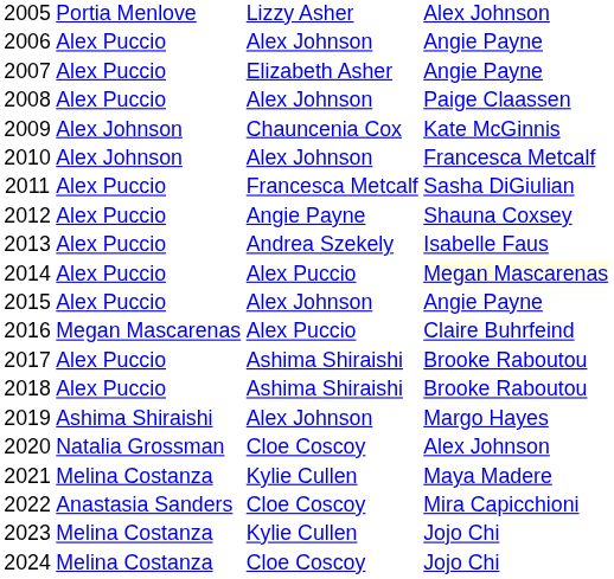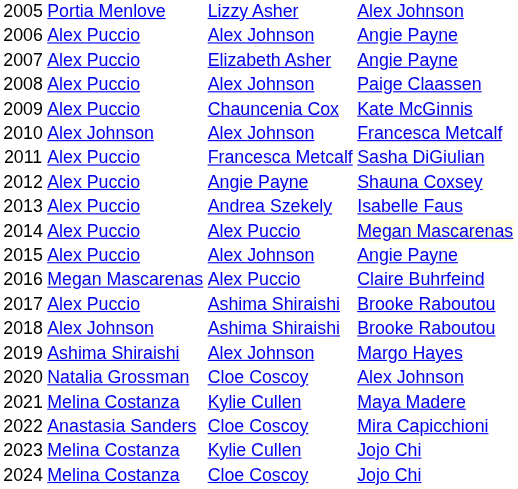 <table>
 <tr>
 <td style="text-align:center;">2005</td>
 <td><a href='#'>Portia Menlove</a></td>
 <td><a href='#'>Lizzy Asher</a></td>
 <td><a href='#'>Alex Johnson</a></td>
 </tr>
 <tr>
 <td style="text-align:center;">2006</td>
 <td><a href='#'>Alex Puccio</a></td>
 <td><a href='#'>Alex Johnson</a></td>
 <td><a href='#'>Angie Payne</a></td>
 </tr>
 <tr>
 <td style="text-align:center;">2007</td>
 <td><a href='#'>Alex Puccio</a></td>
 <td><a href='#'>Elizabeth Asher</a></td>
 <td><a href='#'>Angie Payne</a></td>
 </tr>
 <tr>
 <td style="text-align:center;">2008</td>
 <td><a href='#'>Alex Puccio</a></td>
 <td><a href='#'>Alex Johnson</a></td>
 <td><a href='#'>Paige Claassen</a></td>
 </tr>
 <tr>
 <td style="text-align:center;">2009</td>
-<td><a href='#'>Alex Johnson</a></td>
+<td><a href='#'>Alex Puccio</a></td>
 <td><a href='#'>Chauncenia Cox</a></td>
 <td><a href='#'>Kate McGinnis</a></td>
 </tr>
 <tr>
 <td style="text-align:center;">2010</td>
 <td><a href='#'>Alex Johnson</a></td>
 <td><a href='#'>Alex Johnson</a></td>
 <td><a href='#'>Francesca Metcalf</a></td>
 </tr>
 <tr>
 <td style="text-align:center;">2011</td>
 <td><a href='#'>Alex Puccio</a></td>
 <td><a href='#'>Francesca Metcalf</a></td>
 <td><a href='#'>Sasha DiGiulian</a></td>
 </tr>
 <tr>
 <td style="text-align:center;">2012</td>
 <td><a href='#'>Alex Puccio</a></td>
 <td><a href='#'>Angie Payne</a></td>
 <td><a href='#'>Shauna Coxsey</a></td>
 </tr>
 <tr>
 <td style="text-align:center;">2013</td>
 <td><a href='#'>Alex Puccio</a></td>
 <td><a href='#'>Andrea Szekely</a></td>
 <td><a href='#'>Isabelle Faus</a></td>
 </tr>
 <tr>
 <td style="text-align:center;">2014</td>
 <td><a href='#'>Alex Puccio</a></td>
 <td><a href='#'>Alex Puccio</a></td>
 <td style="background: lightyellow;"><a href='#'>Megan Mascarenas</a></td>
 </tr>
 <tr>
 <td style="text-align:center;">2015</td>
 <td><a href='#'>Alex Puccio</a></td>
 <td><a href='#'>Alex Johnson</a></td>
 <td><a href='#'>Angie Payne</a></td>
 </tr>
 <tr>
 <td style="text-align:center;">2016</td>
 <td><a href='#'>Megan Mascarenas</a></td>
 <td><a href='#'>Alex Puccio</a></td>
 <td><a href='#'>Claire Buhrfeind</a></td>
 </tr>
 <tr>
 <td style="text-align:center;">2017</td>
 <td><a href='#'>Alex Puccio</a></td>
 <td><a href='#'>Ashima Shiraishi</a></td>
 <td><a href='#'>Brooke Raboutou</a></td>
 </tr>
 <tr>
 <td style="text-align:center;">2018</td>
-<td><a href='#'>Alex Puccio</a></td>
+<td><a href='#'>Alex Johnson</a></td>
 <td><a href='#'>Ashima Shiraishi</a></td>
 <td><a href='#'>Brooke Raboutou</a></td>
 </tr>
 <tr>
 <td style="text-align:center;">2019</td>
 <td><a href='#'>Ashima Shiraishi</a></td>
 <td><a href='#'>Alex Johnson</a></td>
 <td><a href='#'>Margo Hayes</a></td>
 </tr>
 <tr>
 <td style="text-align:center;">2020</td>
 <td><a href='#'>Natalia Grossman</a></td>
 <td><a href='#'>Cloe Coscoy</a></td>
 <td><a href='#'>Alex Johnson</a></td>
 </tr>
 <tr>
 <td style="text-align:center;">2021</td>
 <td><a href='#'>Melina Costanza</a></td>
 <td><a href='#'>Kylie Cullen</a></td>
 <td><a href='#'>Maya Madere</a></td>
 </tr>
 <tr>
 <td style="text-align:center;">2022</td>
 <td><a href='#'>Anastasia Sanders</a></td>
 <td><a href='#'>Cloe Coscoy</a></td>
 <td><a href='#'>Mira Capicchioni</a></td>
 </tr>
 <tr>
 <td style="text-align:center;">2023</td>
 <td><a href='#'>Melina Costanza</a></td>
 <td><a href='#'>Kylie Cullen</a></td>
 <td><a href='#'>Jojo Chi</a></td>
 </tr>
 <tr>
 <td style="text-align:center;">2024</td>
 <td><a href='#'>Melina Costanza</a></td>
 <td><a href='#'>Cloe Coscoy</a></td>
 <td><a href='#'>Jojo Chi</a></td>
 </tr>
 </table>
